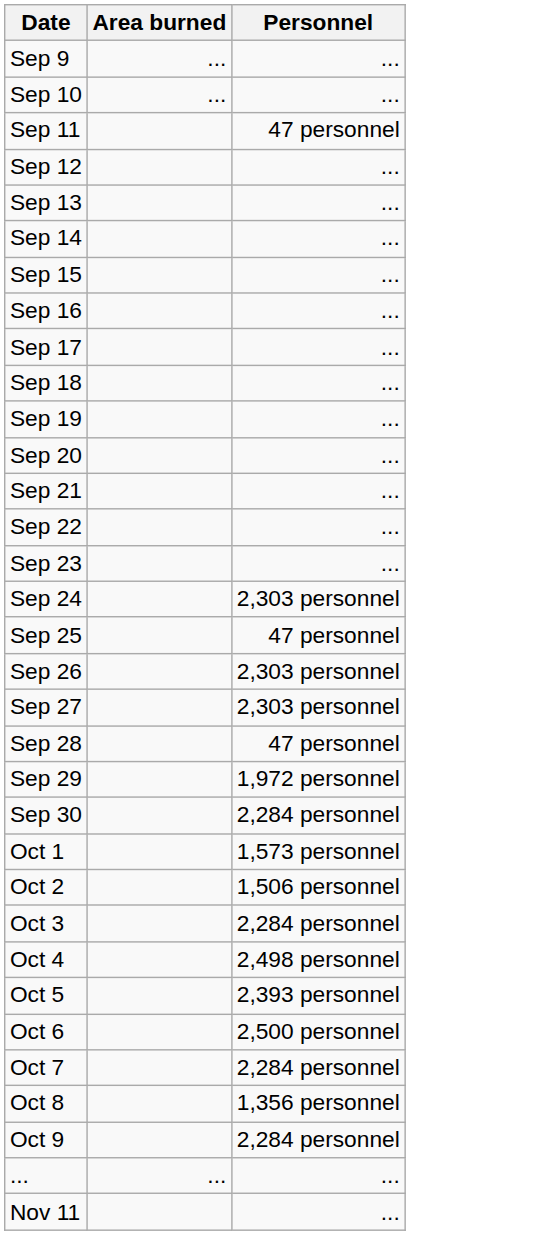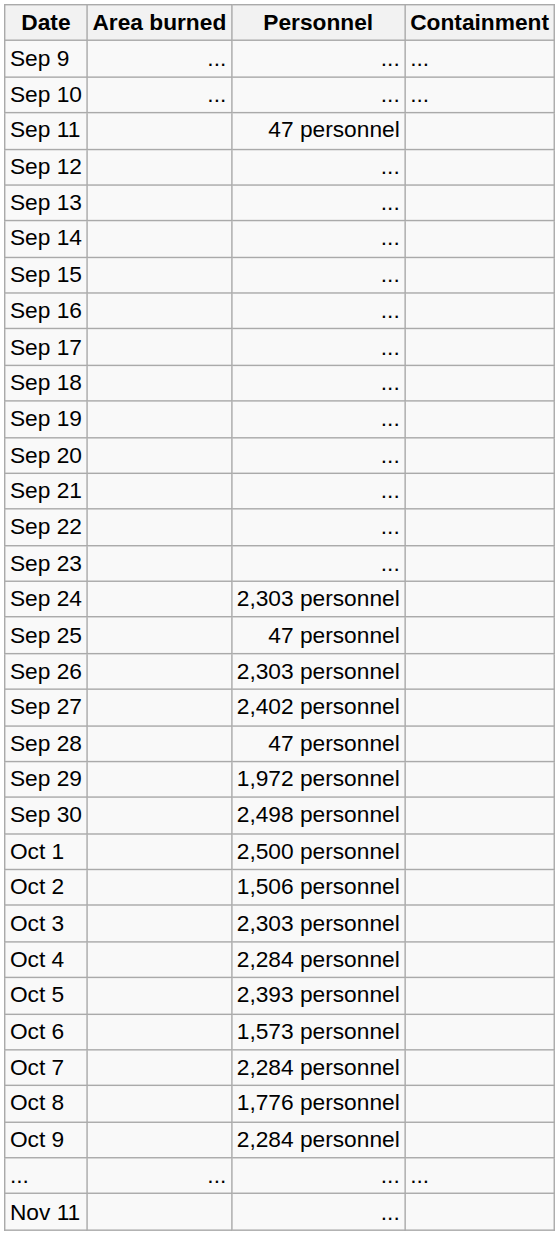 <table class="wikitable" style="text-align: right;">
 <tr>
 <th>Date</th>
 <th>Area burned</th>
 <th>Personnel</th>
+<th>Containment</th>
 </tr>
 <tr>
 <td style="text-align: left;">Sep 9</td>
 <td>...</td>
 <td>...</td>
+<td style="text-align: left;">...</td>
 </tr>
 <tr>
 <td style="text-align: left;">Sep 10</td>
 <td>...</td>
 <td>...</td>
+<td style="text-align: left;">...</td>
 </tr>
 <tr>
 <td style="text-align: left;">Sep 11</td>
 <td></td>
 <td>47 personnel</td>
+<td style="text-align: left;"></td>
 </tr>
 <tr>
 <td style="text-align: left;">Sep 12</td>
 <td></td>
 <td>...</td>
+<td style="text-align: left;"></td>
 </tr>
 <tr>
 <td style="text-align: left;">Sep 13</td>
 <td></td>
 <td>...</td>
+<td style="text-align: left;"></td>
 </tr>
 <tr>
 <td style="text-align: left;">Sep 14</td>
 <td></td>
 <td>...</td>
+<td style="text-align: left;"></td>
 </tr>
 <tr>
 <td style="text-align: left;">Sep 15</td>
 <td></td>
 <td>...</td>
+<td style="text-align: left;"></td>
 </tr>
 <tr>
 <td style="text-align: left;">Sep 16</td>
 <td></td>
 <td>...</td>
+<td style="text-align: left;"></td>
 </tr>
 <tr>
 <td style="text-align: left;">Sep 17</td>
 <td></td>
 <td>...</td>
+<td style="text-align: left;"></td>
 </tr>
 <tr>
 <td style="text-align: left;">Sep 18</td>
 <td></td>
 <td>...</td>
+<td style="text-align: left;"></td>
 </tr>
 <tr>
 <td style="text-align: left;">Sep 19</td>
 <td></td>
 <td>...</td>
+<td style="text-align: left;"></td>
 </tr>
 <tr>
 <td style="text-align: left;">Sep 20</td>
 <td></td>
 <td>...</td>
+<td style="text-align: left;"></td>
 </tr>
 <tr>
 <td style="text-align: left;">Sep 21</td>
 <td></td>
 <td>...</td>
+<td style="text-align: left;"></td>
 </tr>
 <tr>
 <td style="text-align: left;">Sep 22</td>
 <td></td>
 <td>...</td>
+<td style="text-align: left;"></td>
 </tr>
 <tr>
 <td style="text-align: left;">Sep 23</td>
 <td></td>
 <td>...</td>
+<td style="text-align: left;"></td>
 </tr>
 <tr>
 <td style="text-align: left;">Sep 24</td>
 <td></td>
 <td>2,303 personnel</td>
+<td style="text-align: left;"></td>
 </tr>
 <tr>
 <td style="text-align: left;">Sep 25</td>
 <td></td>
 <td>47 personnel</td>
+<td style="text-align: left;"></td>
 </tr>
 <tr>
 <td style="text-align: left;">Sep 26</td>
 <td></td>
 <td>2,303 personnel</td>
+<td style="text-align: left;"></td>
 </tr>
 <tr>
 <td style="text-align: left;">Sep 27</td>
 <td></td>
-<td>2,303 personnel</td>
+<td>2,402 personnel</td>
+<td style="text-align: left;"></td>
 </tr>
 <tr>
 <td style="text-align: left;">Sep 28</td>
 <td></td>
 <td>47 personnel</td>
+<td style="text-align: left;"></td>
 </tr>
 <tr>
 <td style="text-align: left;">Sep 29</td>
 <td></td>
 <td>1,972 personnel</td>
+<td style="text-align: left;"></td>
 </tr>
 <tr>
 <td style="text-align: left;">Sep 30</td>
 <td></td>
-<td>2,284 personnel</td>
+<td>2,498 personnel</td>
+<td style="text-align: left;"></td>
 </tr>
 <tr>
 <td style="text-align: left;">Oct 1</td>
 <td></td>
-<td>1,573 personnel</td>
+<td>2,500 personnel</td>
+<td style="text-align: left;"></td>
 </tr>
 <tr>
 <td style="text-align: left;">Oct 2</td>
 <td></td>
 <td>1,506 personnel</td>
+<td style="text-align: left;"></td>
 </tr>
 <tr>
 <td style="text-align: left;">Oct 3</td>
 <td></td>
-<td>2,284 personnel</td>
+<td>2,303 personnel</td>
+<td style="text-align: left;"></td>
 </tr>
 <tr>
 <td style="text-align: left;">Oct 4</td>
 <td></td>
-<td>2,498 personnel</td>
+<td>2,284 personnel</td>
+<td style="text-align: left;"></td>
 </tr>
 <tr>
 <td style="text-align: left;">Oct 5</td>
 <td></td>
 <td>2,393 personnel</td>
+<td style="text-align: left;"></td>
 </tr>
 <tr>
 <td style="text-align: left;">Oct 6</td>
 <td></td>
-<td>2,500 personnel</td>
+<td>1,573 personnel</td>
+<td style="text-align: left;"></td>
 </tr>
 <tr>
 <td style="text-align: left;">Oct 7</td>
 <td></td>
 <td>2,284 personnel</td>
+<td style="text-align: left;"></td>
 </tr>
 <tr>
 <td style="text-align: left;">Oct 8</td>
 <td></td>
-<td>1,356 personnel</td>
+<td>1,776 personnel</td>
+<td style="text-align: left;"></td>
 </tr>
 <tr>
 <td style="text-align: left;">Oct 9</td>
 <td></td>
 <td>2,284 personnel</td>
+<td style="text-align: left;"></td>
 </tr>
 <tr>
 <td style="text-align: left;">...</td>
 <td>...</td>
 <td>...</td>
+<td style="text-align: left;">...</td>
 </tr>
 <tr>
 <td style="text-align: left;">Nov 11</td>
 <td></td>
 <td>...</td>
+<td style="text-align: left;"></td>
 </tr>
 </table>
